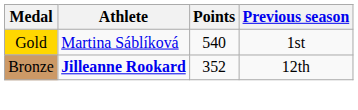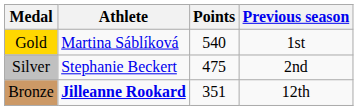 <table class="wikitable">
 <tr>
 <th><strong>Medal</strong></th>
 <th><strong>Athlete</strong></th>
 <th><strong>Points</strong></th>
 <th><strong><a href='#'>Previous season</a></strong></th>
 </tr>
 <tr align="center">
 <td bgcolor="gold">Gold</td>
 <td align="left"> <a href='#'>Martina Sáblíková</a></td>
 <td>540</td>
 <td>1st</td>
 </tr>
 <tr align="center">
+<td bgcolor="silver">Silver</td>
+<td align="left"> <a href='#'>Stephanie Beckert</a></td>
+<td>475</td>
+<td>2nd</td>
+</tr>
+<tr align="center">
 <td bgcolor="CC9966">Bronze</td>
 <td align="left"><strong> <a href='#'>Jilleanne Rookard</a></strong></td>
-<td>352</td>
+<td>351</td>
 <td>12th</td>
 </tr>
 </table>
